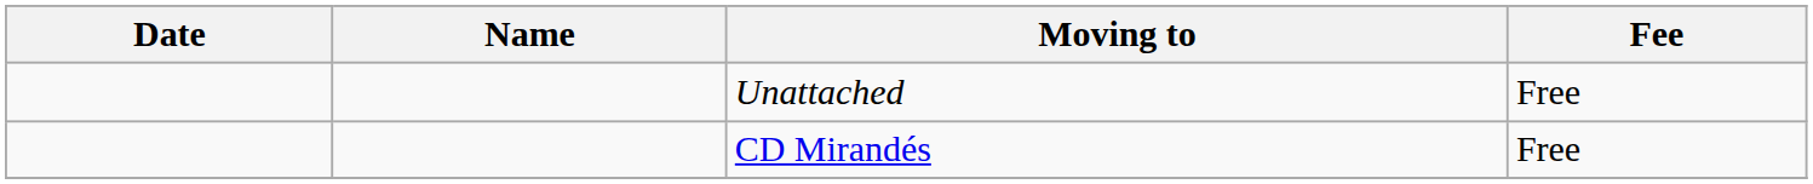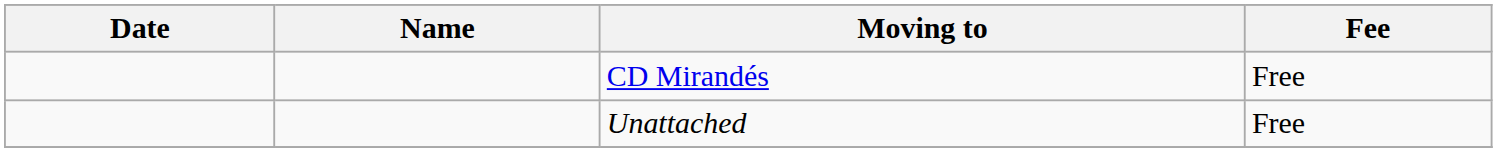 <table class="wikitable sortable" width=90%>
 <tr>
 <th>Date</th>
 <th>Name</th>
 <th>Moving to</th>
 <th>Fee</th>
 </tr>
 <tr>
 <td></td>
 <td> </td>
-<td> <em>Unattached</em></td>
+<td> <a href='#'>CD Mirandés</a></td>
 <td>Free</td>
 </tr>
 <tr>
 <td></td>
 <td> </td>
-<td> <a href='#'>CD Mirandés</a></td>
+<td> <em>Unattached</em></td>
 <td>Free</td>
 </tr>
 <tr>
 </tr>
 </table>
